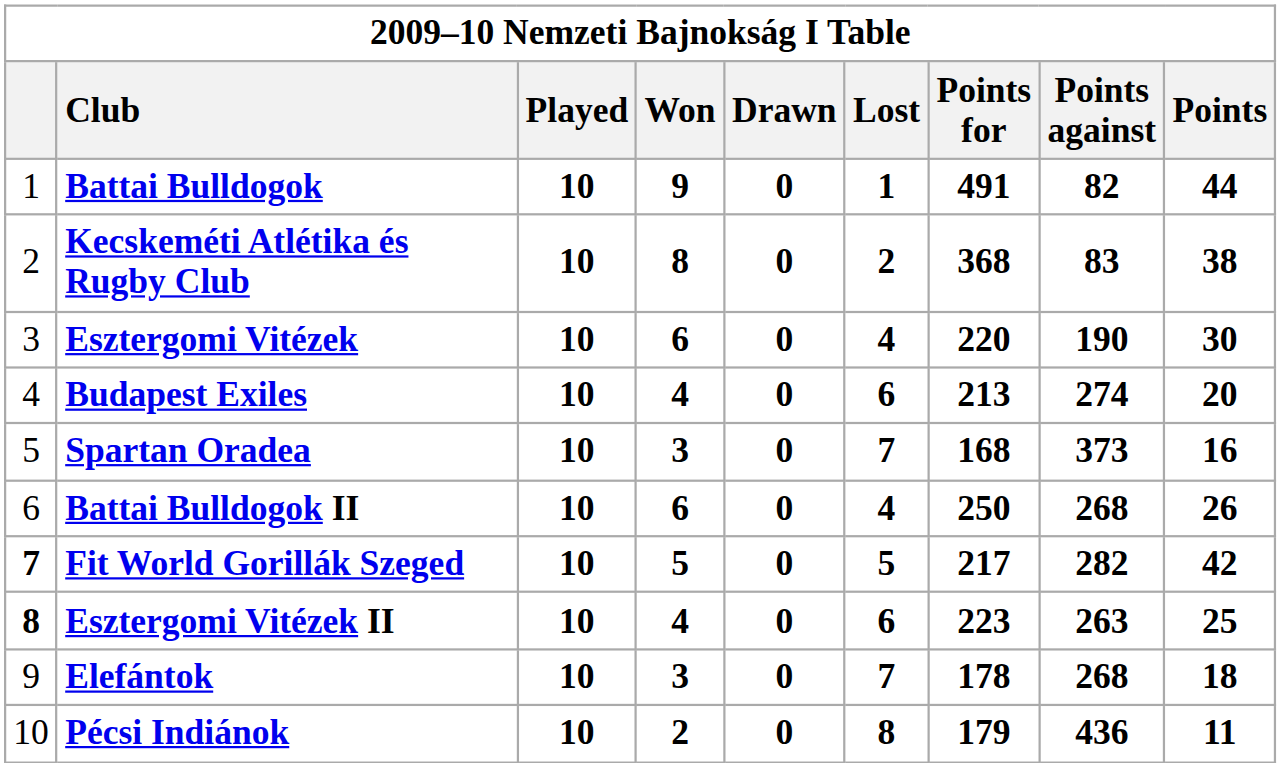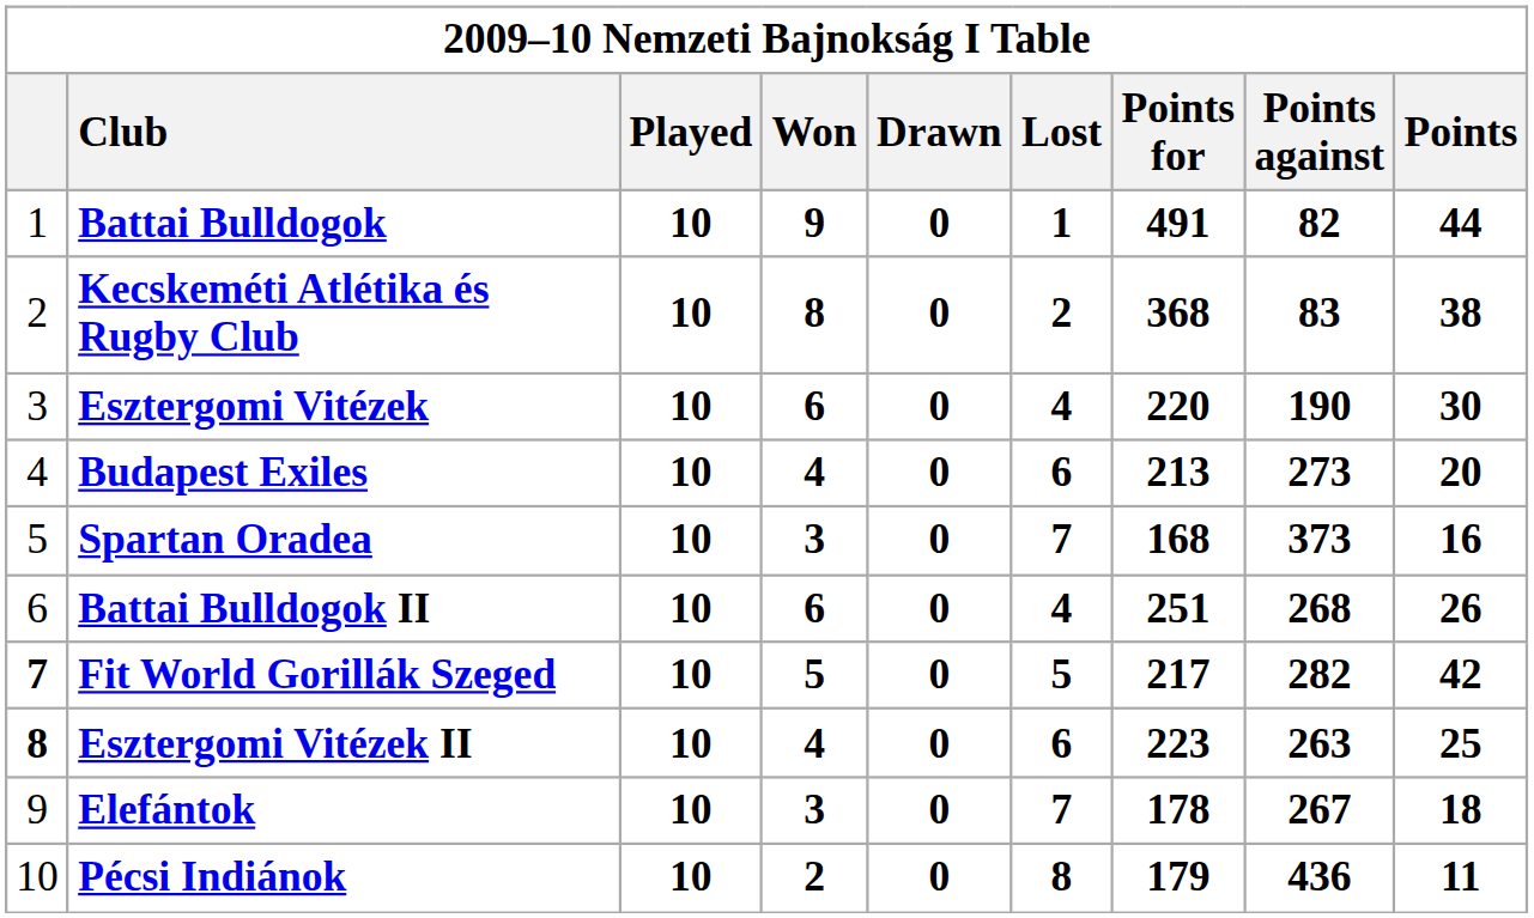 <table class="wikitable" style="float:left; margin-right:15px; text-align: center;">
 <tr>
 <td colspan="10" bgcolor="#FFFFFF" cellpadding="0" cellspacing="0"><strong>2009–10 Nemzeti Bajnokság I Table</strong></td>
 </tr>
 <tr>
 <th bgcolor="#efefef" width="10"></th>
 <th bgcolor="#efefef" style="text-align:left" width="200">Club</th>
 <th bgcolor="#efefef" width="20">Played</th>
 <th bgcolor="#efefef" width="20">Won</th>
 <th bgcolor="#efefef" width="20">Drawn</th>
 <th bgcolor="#efefef" width="20">Lost</th>
 <th bgcolor="#efefef" width="20">Points for</th>
 <th bgcolor="#efefef" width="20">Points against</th>
 <th bgcolor="#efefef" width="20">Points</th>
 </tr>
 <tr bgcolor=#ffffff align=center>
 <td>1</td>
 <td align=left><strong><a href='#'>Battai Bulldogok</a></strong></td>
 <td><strong>10</strong></td>
 <td><strong>9</strong></td>
 <td><strong>0</strong></td>
 <td><strong>1</strong></td>
 <td><strong>491</strong></td>
 <td><strong>82</strong></td>
 <td><strong>44</strong></td>
 </tr>
 <tr bgcolor=#ffffff align=center>
 <td>2</td>
 <td align=left><strong><a href='#'>Kecskeméti Atlétika és Rugby Club</a></strong></td>
 <td><strong>10</strong></td>
 <td><strong>8</strong></td>
 <td><strong>0</strong></td>
 <td><strong>2</strong></td>
 <td><strong>368</strong></td>
 <td><strong>83</strong></td>
 <td><strong>38</strong></td>
 </tr>
 <tr bgcolor=#ffffff align=center>
 <td>3</td>
 <td align=left><strong><a href='#'>Esztergomi Vitézek</a></strong></td>
 <td><strong>10</strong></td>
 <td><strong>6</strong></td>
 <td><strong>0</strong></td>
 <td><strong>4</strong></td>
 <td><strong>220</strong></td>
 <td><strong>190</strong></td>
 <td><strong>30</strong></td>
 </tr>
 <tr bgcolor=#ffffff align=center>
 <td>4</td>
 <td align=left><strong><a href='#'>Budapest Exiles</a></strong></td>
 <td><strong>10</strong></td>
 <td><strong>4</strong></td>
 <td><strong>0</strong></td>
 <td><strong>6</strong></td>
 <td><strong>213</strong></td>
-<td><strong>274</strong></td>
+<td><strong>273</strong></td>
 <td><strong>20</strong></td>
 </tr>
 <tr bgcolor=#ffffff align=center>
 <td>5</td>
 <td align=left><strong><a href='#'>Spartan Oradea</a></strong></td>
 <td><strong>10</strong></td>
 <td><strong>3</strong></td>
 <td><strong>0</strong></td>
 <td><strong>7</strong></td>
 <td><strong>168</strong></td>
 <td><strong>373</strong></td>
 <td><strong>16</strong></td>
 </tr>
 <tr bgcolor=#ffffff align=center>
 <td>6</td>
 <td align=left><strong><a href='#'>Battai Bulldogok</a> II</strong></td>
 <td><strong>10</strong></td>
 <td><strong>6</strong></td>
 <td><strong>0</strong></td>
 <td><strong>4</strong></td>
-<td><strong>250</strong></td>
+<td><strong>251</strong></td>
 <td><strong>268</strong></td>
 <td><strong>26</strong></td>
 </tr>
 <tr bgcolor=#ffffff align=center>
 <td><strong>7</strong></td>
 <td align=left><strong><a href='#'>Fit World Gorillák Szeged</a></strong></td>
 <td><strong>10</strong></td>
 <td><strong>5</strong></td>
 <td><strong>0</strong></td>
 <td><strong>5</strong></td>
 <td><strong>217</strong></td>
 <td><strong>282</strong></td>
 <td><strong>42</strong></td>
 </tr>
 <tr bgcolor=#ffffff align=center>
 <td><strong>8</strong></td>
 <td align=left><strong><a href='#'>Esztergomi Vitézek</a> II</strong></td>
 <td><strong>10</strong></td>
 <td><strong>4</strong></td>
 <td><strong>0</strong></td>
 <td><strong>6</strong></td>
 <td><strong>223</strong></td>
 <td><strong>263</strong></td>
 <td><strong>25</strong></td>
 </tr>
 <tr bgcolor=#ffffff align=center>
 <td>9</td>
 <td align=left><strong><a href='#'>Elefántok</a></strong></td>
 <td><strong>10</strong></td>
 <td><strong>3</strong></td>
 <td><strong>0</strong></td>
 <td><strong>7</strong></td>
 <td><strong>178</strong></td>
-<td><strong>268</strong></td>
+<td><strong>267</strong></td>
 <td><strong>18</strong></td>
 </tr>
 <tr bgcolor=#ffffff align=center>
 <td>10</td>
 <td align=left><strong><a href='#'>Pécsi Indiánok</a></strong></td>
 <td><strong>10</strong></td>
 <td><strong>2</strong></td>
 <td><strong>0</strong></td>
 <td><strong>8</strong></td>
 <td><strong>179</strong></td>
 <td><strong>436</strong></td>
 <td><strong>11</strong></td>
 </tr>
 </table>
